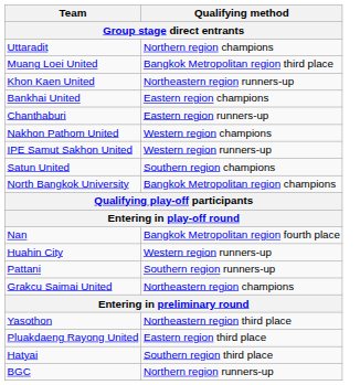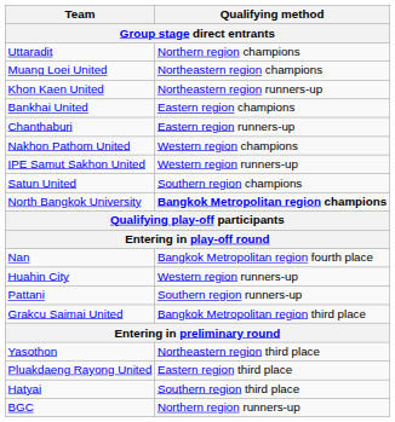 <table class="wikitable">
 <tr>
 <th>Team</th>
 <th>Qualifying method</th>
 </tr>
 <tr>
 <th colspan=4><a href='#'>Group stage</a> direct entrants</th>
 </tr>
 <tr>
 <td><a href='#'>Uttaradit</a></td>
 <td><a href='#'>Northern region</a> champions</td>
 </tr>
 <tr>
 <td><a href='#'>Muang Loei United</a></td>
-<td><a href='#'>Bangkok Metropolitan region</a> third place</td>
+<td><a href='#'>Northeastern region</a> champions</td>
 </tr>
 <tr>
 <td><a href='#'>Khon Kaen United</a></td>
 <td><a href='#'>Northeastern region</a> runners-up</td>
 </tr>
 <tr>
 <td><a href='#'>Bankhai United</a></td>
 <td><a href='#'>Eastern region</a> champions</td>
 </tr>
 <tr>
 <td><a href='#'>Chanthaburi</a></td>
 <td><a href='#'>Eastern region</a> runners-up</td>
 </tr>
 <tr>
 <td><a href='#'>Nakhon Pathom United</a></td>
 <td><a href='#'>Western region</a> champions</td>
 </tr>
 <tr>
 <td><a href='#'>IPE Samut Sakhon United</a></td>
 <td><a href='#'>Western region</a> runners-up</td>
 </tr>
 <tr>
 <td><a href='#'>Satun United</a></td>
 <td><a href='#'>Southern region</a> champions</td>
 </tr>
 <tr>
 <td><a href='#'>North Bangkok University</a></td>
-<td><a href='#'>Bangkok Metropolitan region</a> champions</td>
+<td><strong><a href='#'>Bangkok Metropolitan region</a> champions</strong></td>
 </tr>
 <tr>
 <th colspan=4><a href='#'>Qualifying play-off</a> participants</th>
 </tr>
 <tr>
 <th colspan=4>Entering in <a href='#'>play-off round</a></th>
 </tr>
 <tr>
 <td><a href='#'>Nan</a></td>
 <td><a href='#'>Bangkok Metropolitan region</a> fourth place</td>
 </tr>
 <tr>
 <td><a href='#'>Huahin City</a></td>
 <td><a href='#'>Western region</a> runners-up</td>
 </tr>
 <tr>
 <td><a href='#'>Pattani</a></td>
 <td><a href='#'>Southern region</a> runners-up</td>
 </tr>
 <tr>
 <td><a href='#'>Grakcu Saimai United</a></td>
-<td><a href='#'>Northeastern region</a> champions</td>
+<td><a href='#'>Bangkok Metropolitan region</a> third place</td>
 </tr>
 <tr>
 <th colspan=4>Entering in <a href='#'>preliminary round</a></th>
 </tr>
 <tr>
 <td><a href='#'>Yasothon</a></td>
 <td><a href='#'>Northeastern region</a> third place</td>
 </tr>
 <tr>
 <td><a href='#'>Pluakdaeng Rayong United</a></td>
 <td><a href='#'>Eastern region</a> third place</td>
 </tr>
 <tr>
 <td><a href='#'>Hatyai</a></td>
 <td><a href='#'>Southern region</a> third place</td>
 </tr>
 <tr>
 <td><a href='#'>BGC</a></td>
 <td><a href='#'>Northern region</a> runners-up</td>
 </tr>
 </table>
